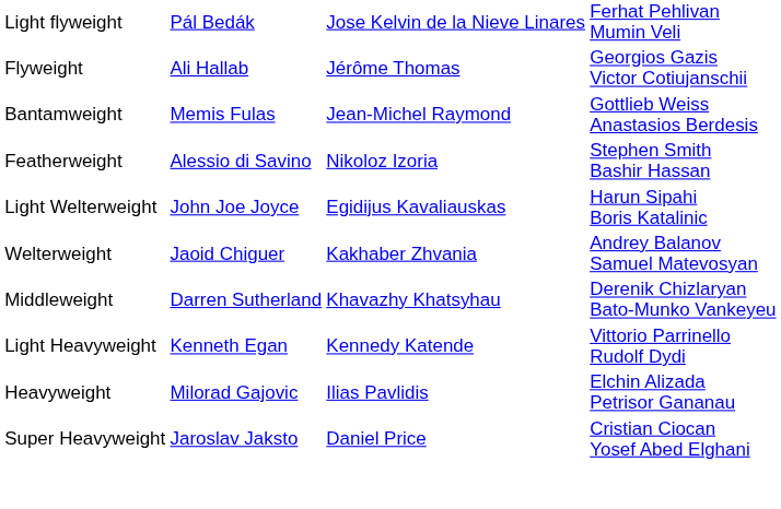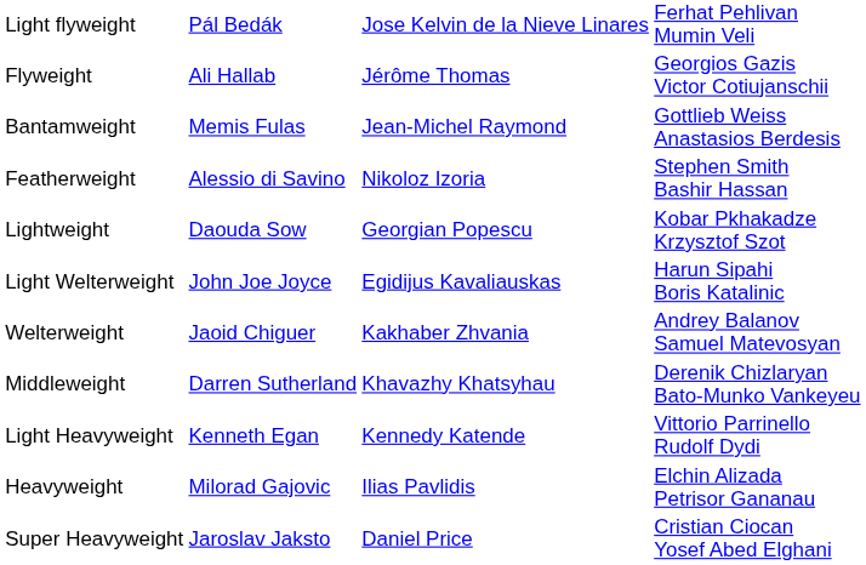 <table>
 <tr>
 <td>Light flyweight<br></td>
 <td> <a href='#'>Pál Bedák</a></td>
 <td> <a href='#'>Jose Kelvin de la Nieve Linares</a></td>
 <td> <a href='#'>Ferhat Pehlivan</a> <br>  <a href='#'>Mumin Veli</a></td>
 </tr>
 <tr>
 <td>Flyweight<br></td>
 <td> <a href='#'>Ali Hallab</a></td>
 <td> <a href='#'>Jérôme Thomas</a></td>
 <td> <a href='#'>Georgios Gazis</a> <br>  <a href='#'>Victor Cotiujanschii</a></td>
 </tr>
 <tr>
 <td>Bantamweight<br></td>
 <td> <a href='#'>Memis Fulas</a></td>
 <td> <a href='#'>Jean-Michel Raymond</a></td>
 <td> <a href='#'>Gottlieb Weiss</a> <br>  <a href='#'>Anastasios Berdesis</a></td>
 </tr>
 <tr>
 <td>Featherweight<br></td>
 <td> <a href='#'>Alessio di Savino</a></td>
 <td> <a href='#'>Nikoloz Izoria</a></td>
 <td> <a href='#'>Stephen Smith</a> <br>  <a href='#'>Bashir Hassan</a></td>
+</tr>
+<tr>
+<td>Lightweight<br></td>
+<td> <a href='#'>Daouda Sow</a></td>
+<td> <a href='#'>Georgian Popescu</a></td>
+<td> <a href='#'>Kobar Pkhakadze</a> <br>  <a href='#'>Krzysztof Szot</a></td>
 </tr>
 <tr>
 <td>Light Welterweight<br></td>
 <td> <a href='#'>John Joe Joyce</a></td>
 <td> <a href='#'>Egidijus Kavaliauskas</a></td>
 <td> <a href='#'>Harun Sipahi</a> <br>  <a href='#'>Boris Katalinic</a></td>
 </tr>
 <tr>
 <td>Welterweight<br></td>
 <td> <a href='#'>Jaoid Chiguer</a></td>
 <td> <a href='#'>Kakhaber Zhvania</a></td>
 <td> <a href='#'>Andrey Balanov</a> <br>  <a href='#'>Samuel Matevosyan</a></td>
 </tr>
 <tr>
 <td>Middleweight<br></td>
 <td> <a href='#'>Darren Sutherland</a></td>
 <td> <a href='#'>Khavazhy Khatsyhau</a></td>
 <td> <a href='#'>Derenik Chizlaryan</a> <br>  <a href='#'>Bato-Munko Vankeyeu</a></td>
 </tr>
 <tr>
 <td>Light Heavyweight<br></td>
 <td> <a href='#'>Kenneth Egan</a></td>
 <td> <a href='#'>Kennedy Katende</a></td>
 <td> <a href='#'>Vittorio Parrinello</a> <br>  <a href='#'>Rudolf Dydi</a></td>
 </tr>
 <tr>
 <td>Heavyweight<br></td>
 <td> <a href='#'>Milorad Gajovic</a></td>
 <td> <a href='#'>Ilias Pavlidis</a></td>
 <td> <a href='#'>Elchin Alizada</a> <br>  <a href='#'>Petrisor Gananau</a></td>
 </tr>
 <tr>
 <td>Super Heavyweight<br></td>
 <td> <a href='#'>Jaroslav Jaksto</a></td>
 <td> <a href='#'>Daniel Price</a></td>
 <td> <a href='#'>Cristian Ciocan</a> <br>  <a href='#'>Yosef Abed Elghani</a></td>
 </tr>
 <tr>
 </tr>
 </table>
